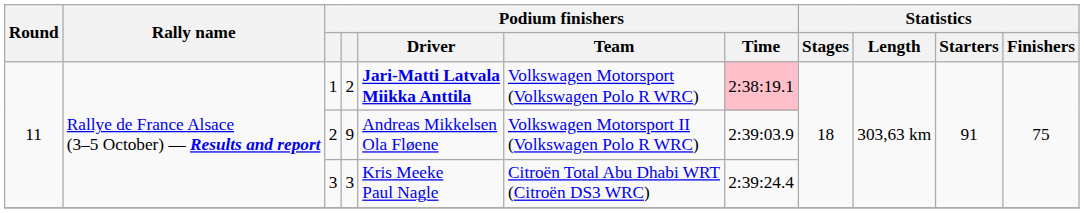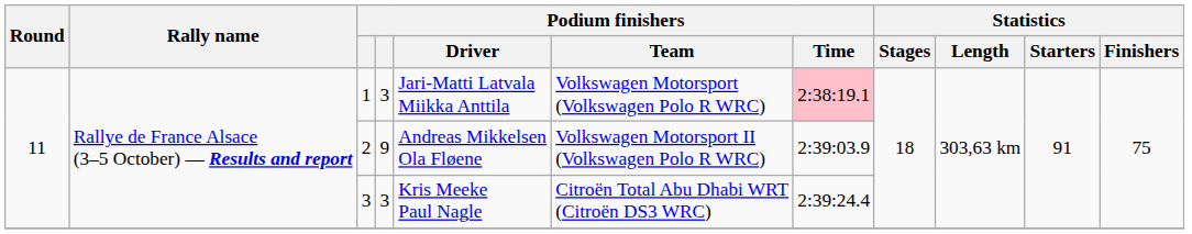 <table class="wikitable" width=90% style="font-size:85%;">
 <tr>
 <th rowspan=2>Round</th>
 <th style="width:22em" rowspan=2>Rally name</th>
 <th colspan=5>Podium finishers</th>
 <th colspan=4>Statistics</th>
 </tr>
 <tr>
 <th></th>
 <th></th>
 <th>Driver</th>
 <th>Team</th>
 <th>Time</th>
 <th>Stages</th>
 <th>Length</th>
 <th>Starters</th>
 <th>Finishers</th>
 </tr>
 <tr>
 <td rowspan=3 align=center>11</td>
 <td rowspan=3 nowrap> <a href='#'>Rallye de France Alsace</a><br>(3–5 October) — <strong><em><a href='#'>Results and report</a></em></strong></td>
 <td align=center>1</td>
-<td align=center>2</td>
-<td nowrap><strong> <a href='#'>Jari-Matti Latvala</a><br> <a href='#'>Miikka Anttila</a></strong></td>
+<td align=center>3</td>
+<td nowrap> <a href='#'>Jari-Matti Latvala</a><br> <a href='#'>Miikka Anttila</a></td>
 <td nowrap> <a href='#'>Volkswagen Motorsport</a><br> (<a href='#'>Volkswagen Polo R WRC</a>)</td>
 <td align=center style="background: pink;">2:38:19.1</td>
 <td rowspan=3 align=center>18</td>
 <td rowspan=3 align=center>303,63 km</td>
 <td rowspan=3 align=center>91</td>
 <td rowspan=3 align=center>75</td>
 </tr>
 <tr>
 <td align=center>2</td>
 <td align=center>9</td>
 <td nowrap> <a href='#'>Andreas Mikkelsen</a> <br> <a href='#'>Ola Fløene</a></td>
 <td nowrap> <a href='#'>Volkswagen Motorsport II</a><br> (<a href='#'>Volkswagen Polo R WRC</a>)</td>
 <td align=center>2:39:03.9</td>
 </tr>
 <tr>
 <td align=center>3</td>
 <td align=center>3</td>
 <td nowrap> <a href='#'>Kris Meeke</a><br> <a href='#'>Paul Nagle</a></td>
 <td nowrap> <a href='#'>Citroën Total Abu Dhabi WRT</a><br> (<a href='#'>Citroën DS3 WRC</a>)</td>
 <td align=center>2:39:24.4</td>
 </tr>
 <tr>
 </tr>
 </table>
